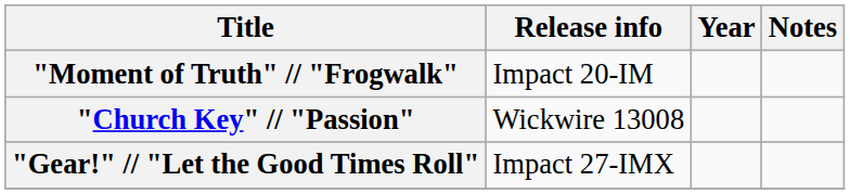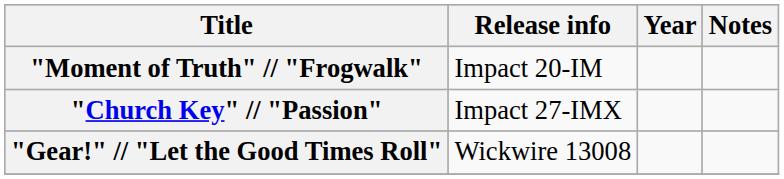 <table class="wikitable plainrowheaders sortable">
 <tr>
 <th scope="col">Title</th>
 <th scope="col">Release info</th>
 <th scope="col">Year</th>
 <th scope="col" class="unsortable">Notes</th>
 </tr>
 <tr>
 <th scope="row">"Moment of Truth" // "Frogwalk"</th>
 <td>Impact 20-IM</td>
 <td></td>
 <td></td>
 </tr>
 <tr>
 <th scope="row">"<a href='#'>Church Key</a>" // "Passion"</th>
-<td>Wickwire 13008</td>
+<td>Impact 27-IMX</td>
 <td></td>
 <td></td>
 </tr>
 <tr>
 <th scope="row">"Gear!" // "Let the Good Times Roll"</th>
-<td>Impact 27-IMX</td>
+<td>Wickwire 13008</td>
 <td></td>
 <td></td>
 </tr>
 <tr>
 </tr>
 </table>
